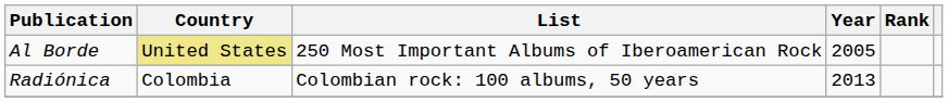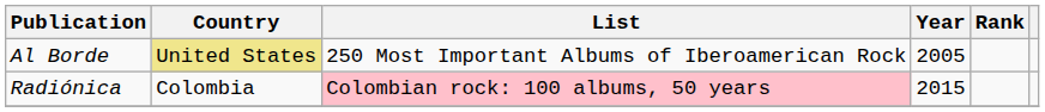 <table class="sortable wikitable">
 <tr>
 <th>Publication</th>
 <th>Country</th>
 <th>List</th>
 <th>Year</th>
 <th>Rank</th>
 <th></th>
 </tr>
 <tr>
 <td><em>Al Borde</em></td>
 <td style="background: khaki;">United States</td>
 <td>250 Most Important Albums of Iberoamerican Rock</td>
 <td>2005</td>
 <td></td>
 <td></td>
 </tr>
 <tr>
 <td><em>Radiónica</em></td>
 <td>Colombia</td>
-<td>Colombian rock: 100 albums, 50 years</td>
-<td>2013</td>
+<td style="background: pink;">Colombian rock: 100 albums, 50 years</td>
+<td>2015</td>
 <td></td>
 <td></td>
 </tr>
 <tr>
 </tr>
 </table>
